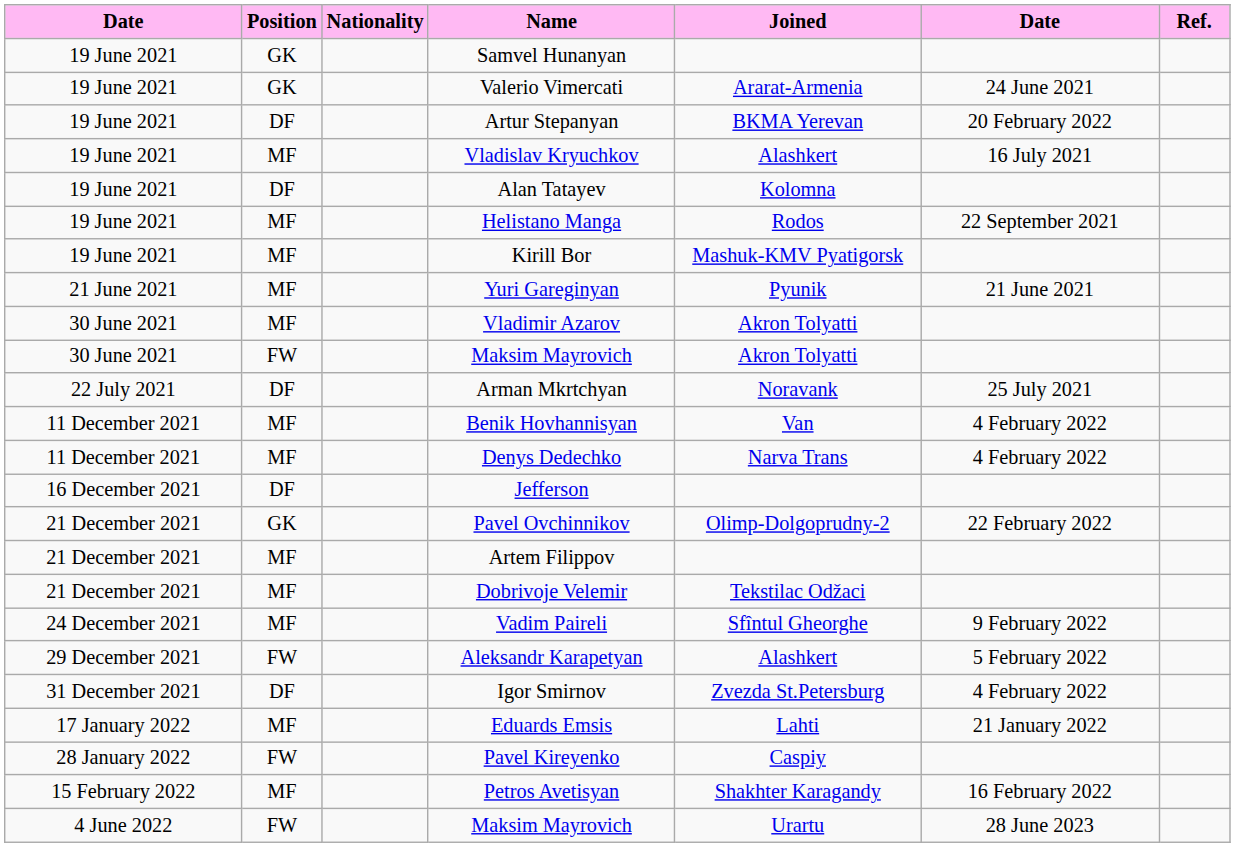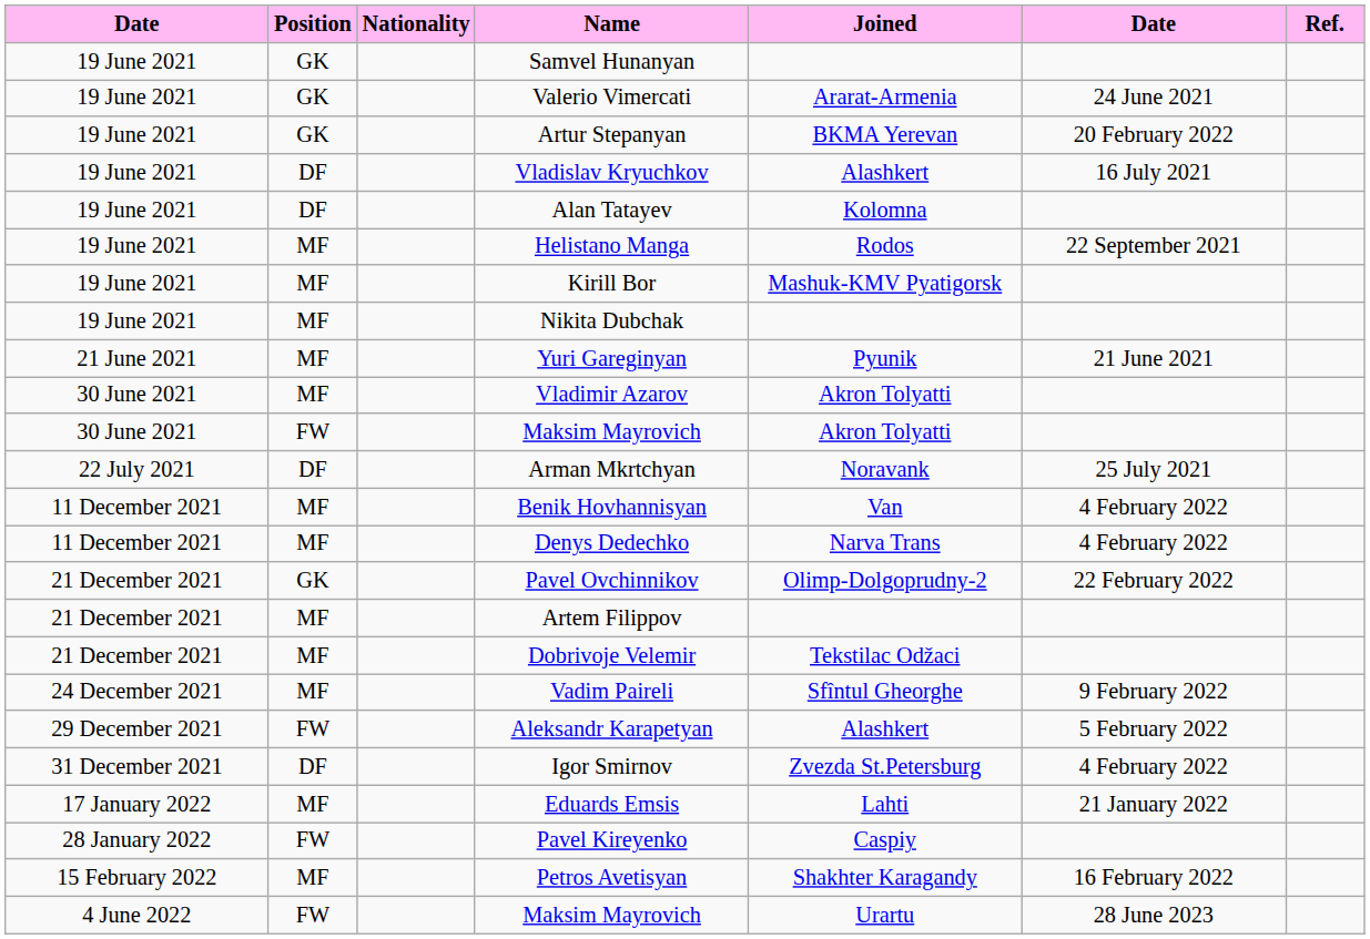 <table class="wikitable"  style="text-align:center; font-size:90%; ">
 <tr>
 <th style="background:#FFB9F3; color:#000000; width:200px;">Date</th>
 <th style="background:#FFB9F3; color:#000000; width:50px;">Position</th>
 <th style="background:#FFB9F3; color:#000000; width:50px;">Nationality</th>
 <th style="background:#FFB9F3; color:#000000; width:200px;">Name</th>
 <th style="background:#FFB9F3; color:#000000; width:200px;">Joined</th>
 <th style="background:#FFB9F3; color:#000000; width:200px;">Date</th>
 <th style="background:#FFB9F3; color:#000000; width:50px;">Ref.</th>
 </tr>
 <tr>
 <td>19 June 2021</td>
 <td>GK</td>
 <td></td>
 <td>Samvel Hunanyan</td>
 <td></td>
 <td></td>
 <td></td>
 </tr>
 <tr>
 <td>19 June 2021</td>
 <td>GK</td>
 <td></td>
 <td>Valerio Vimercati</td>
 <td><a href='#'>Ararat-Armenia</a></td>
 <td>24 June 2021</td>
 <td></td>
 </tr>
 <tr>
 <td>19 June 2021</td>
-<td>DF</td>
+<td>GK</td>
 <td></td>
 <td>Artur Stepanyan</td>
 <td><a href='#'>BKMA Yerevan</a></td>
 <td>20 February 2022</td>
 <td></td>
 </tr>
 <tr>
 <td>19 June 2021</td>
-<td>MF</td>
+<td>DF</td>
 <td></td>
 <td><a href='#'>Vladislav Kryuchkov</a></td>
 <td><a href='#'>Alashkert</a></td>
 <td>16 July 2021</td>
 <td></td>
 </tr>
 <tr>
 <td>19 June 2021</td>
 <td>DF</td>
 <td></td>
 <td>Alan Tatayev</td>
 <td><a href='#'>Kolomna</a></td>
 <td></td>
 <td></td>
 </tr>
 <tr>
 <td>19 June 2021</td>
 <td>MF</td>
 <td></td>
 <td><a href='#'>Helistano Manga</a></td>
 <td><a href='#'>Rodos</a></td>
 <td>22 September 2021</td>
 <td></td>
 </tr>
 <tr>
 <td>19 June 2021</td>
 <td>MF</td>
 <td></td>
 <td>Kirill Bor</td>
 <td><a href='#'>Mashuk-KMV Pyatigorsk</a></td>
+<td></td>
+<td></td>
+</tr>
+<tr>
+<td>19 June 2021</td>
+<td>MF</td>
+<td></td>
+<td>Nikita Dubchak</td>
+<td></td>
 <td></td>
 <td></td>
 </tr>
 <tr>
 <td>21 June 2021</td>
 <td>MF</td>
 <td></td>
 <td><a href='#'>Yuri Gareginyan</a></td>
 <td><a href='#'>Pyunik</a></td>
 <td>21 June 2021</td>
 <td></td>
 </tr>
 <tr>
 <td>30 June 2021</td>
 <td>MF</td>
 <td></td>
 <td><a href='#'>Vladimir Azarov</a></td>
 <td><a href='#'>Akron Tolyatti</a></td>
 <td></td>
 <td></td>
 </tr>
 <tr>
 <td>30 June 2021</td>
 <td>FW</td>
 <td></td>
 <td><a href='#'>Maksim Mayrovich</a></td>
 <td><a href='#'>Akron Tolyatti</a></td>
 <td></td>
 <td></td>
 </tr>
 <tr>
 <td>22 July 2021</td>
 <td>DF</td>
 <td></td>
 <td>Arman Mkrtchyan</td>
 <td><a href='#'>Noravank</a></td>
 <td>25 July 2021</td>
 <td></td>
 </tr>
 <tr>
 <td>11 December 2021</td>
 <td>MF</td>
 <td></td>
 <td><a href='#'>Benik Hovhannisyan</a></td>
 <td><a href='#'>Van</a></td>
 <td>4 February 2022</td>
 <td></td>
 </tr>
 <tr>
 <td>11 December 2021</td>
 <td>MF</td>
 <td></td>
 <td><a href='#'>Denys Dedechko</a></td>
 <td><a href='#'>Narva Trans</a></td>
 <td>4 February 2022</td>
-<td></td>
-</tr>
-<tr>
-<td>16 December 2021</td>
-<td>DF</td>
-<td></td>
-<td><a href='#'>Jefferson</a></td>
-<td></td>
-<td></td>
 <td></td>
 </tr>
 <tr>
 <td>21 December 2021</td>
 <td>GK</td>
 <td></td>
 <td><a href='#'>Pavel Ovchinnikov</a></td>
 <td><a href='#'>Olimp-Dolgoprudny-2</a></td>
 <td>22 February 2022</td>
 <td></td>
 </tr>
 <tr>
 <td>21 December 2021</td>
 <td>MF</td>
 <td></td>
 <td>Artem Filippov</td>
 <td></td>
 <td></td>
 <td></td>
 </tr>
 <tr>
 <td>21 December 2021</td>
 <td>MF</td>
 <td></td>
 <td><a href='#'>Dobrivoje Velemir</a></td>
 <td><a href='#'>Tekstilac Odžaci</a></td>
 <td></td>
 <td></td>
 </tr>
 <tr>
 <td>24 December 2021</td>
 <td>MF</td>
 <td></td>
 <td><a href='#'>Vadim Paireli</a></td>
 <td><a href='#'>Sfîntul Gheorghe</a></td>
 <td>9 February 2022</td>
 <td></td>
 </tr>
 <tr>
 <td>29 December 2021</td>
 <td>FW</td>
 <td></td>
 <td><a href='#'>Aleksandr Karapetyan</a></td>
 <td><a href='#'>Alashkert</a></td>
 <td>5 February 2022</td>
 <td></td>
 </tr>
 <tr>
 <td>31 December 2021</td>
 <td>DF</td>
 <td></td>
 <td>Igor Smirnov</td>
 <td><a href='#'>Zvezda St.Petersburg</a></td>
 <td>4 February 2022</td>
 <td></td>
 </tr>
 <tr>
 <td>17 January 2022</td>
 <td>MF</td>
 <td></td>
 <td><a href='#'>Eduards Emsis</a></td>
 <td><a href='#'>Lahti</a></td>
 <td>21 January 2022</td>
 <td></td>
 </tr>
 <tr>
 <td>28 January 2022</td>
 <td>FW</td>
 <td></td>
 <td><a href='#'>Pavel Kireyenko</a></td>
 <td><a href='#'>Caspiy</a></td>
 <td></td>
 <td></td>
 </tr>
 <tr>
 <td>15 February 2022</td>
 <td>MF</td>
 <td></td>
 <td><a href='#'>Petros Avetisyan</a></td>
 <td><a href='#'>Shakhter Karagandy</a></td>
 <td>16 February 2022</td>
 <td></td>
 </tr>
 <tr>
 <td>4 June 2022</td>
 <td>FW</td>
 <td></td>
 <td><a href='#'>Maksim Mayrovich</a></td>
 <td><a href='#'>Urartu</a></td>
 <td>28 June 2023</td>
 <td></td>
 </tr>
 </table>
